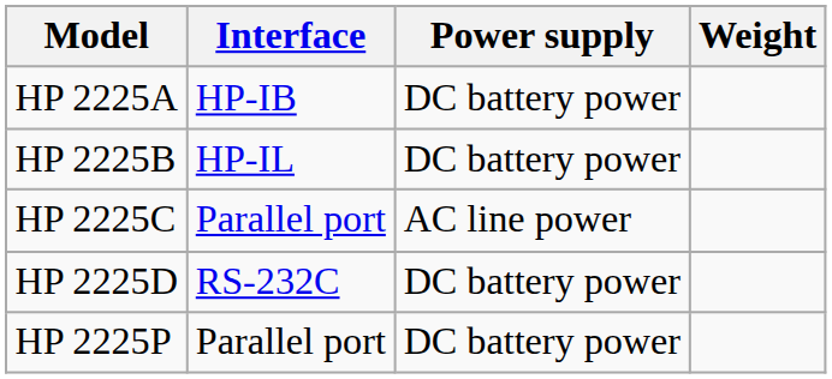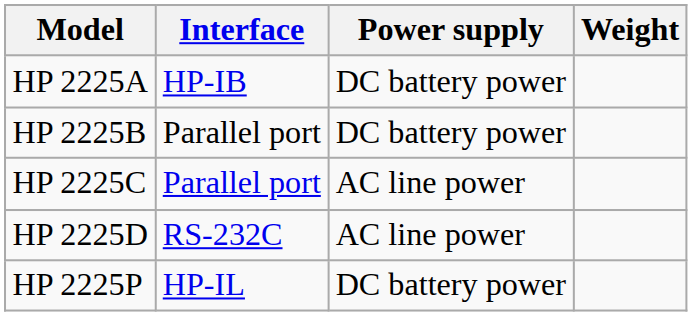 <table class="wikitable">
 <tr>
 <th>Model</th>
 <th><a href='#'>Interface</a></th>
 <th>Power supply</th>
 <th>Weight</th>
 </tr>
 <tr>
 <td>HP 2225A</td>
 <td><a href='#'>HP-IB</a></td>
 <td>DC battery power</td>
 <td></td>
 </tr>
 <tr>
 <td>HP 2225B</td>
-<td><a href='#'>HP-IL</a></td>
+<td>Parallel port</td>
 <td>DC battery power</td>
 <td></td>
 </tr>
 <tr>
 <td>HP 2225C</td>
 <td><a href='#'>Parallel port</a></td>
 <td>AC line power</td>
 <td></td>
 </tr>
 <tr>
 <td>HP 2225D</td>
 <td><a href='#'>RS-232C</a></td>
-<td>DC battery power</td>
+<td>AC line power</td>
 <td></td>
 </tr>
 <tr>
 <td>HP 2225P</td>
-<td>Parallel port</td>
+<td><a href='#'>HP-IL</a></td>
 <td>DC battery power</td>
 <td></td>
 </tr>
 </table>
